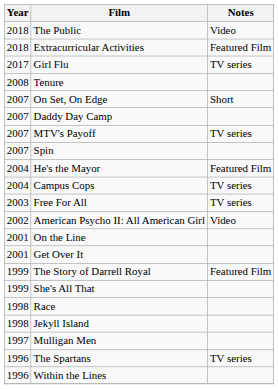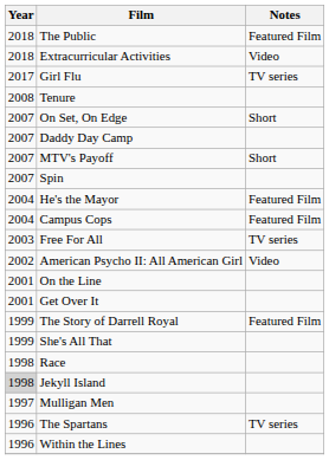 <table class="wikitable">
 <tr>
 <th>Year</th>
 <th>Film</th>
 <th>Notes</th>
 </tr>
 <tr>
 <td>2018</td>
 <td>The Public</td>
-<td>Video</td>
+<td>Featured Film</td>
 </tr>
 <tr>
 <td>2018</td>
 <td>Extracurricular Activities</td>
-<td>Featured Film</td>
+<td>Video</td>
 </tr>
 <tr>
 <td>2017</td>
 <td>Girl Flu</td>
 <td>TV series</td>
 </tr>
 <tr>
 <td>2008</td>
 <td>Tenure</td>
 <td></td>
 </tr>
 <tr>
 <td>2007</td>
 <td>On Set, On Edge</td>
 <td>Short</td>
 </tr>
 <tr>
 <td>2007</td>
 <td>Daddy Day Camp</td>
 <td></td>
 </tr>
 <tr>
 <td>2007</td>
 <td>MTV's Payoff</td>
-<td>TV series</td>
+<td>Short</td>
 </tr>
 <tr>
 <td>2007</td>
 <td>Spin</td>
 <td></td>
 </tr>
 <tr>
 <td>2004</td>
 <td>He's the Mayor</td>
 <td>Featured Film</td>
 </tr>
 <tr>
 <td>2004</td>
 <td>Campus Cops</td>
-<td>TV series</td>
+<td>Featured Film</td>
 </tr>
 <tr>
 <td>2003</td>
 <td>Free For All</td>
 <td>TV series</td>
 </tr>
 <tr>
 <td>2002</td>
 <td>American Psycho II: All American Girl</td>
 <td>Video</td>
 </tr>
 <tr>
 <td>2001</td>
 <td>On the Line</td>
 <td></td>
 </tr>
 <tr>
 <td>2001</td>
 <td>Get Over It</td>
 <td></td>
 </tr>
 <tr>
 <td>1999</td>
 <td>The Story of Darrell Royal</td>
 <td>Featured Film</td>
 </tr>
 <tr>
 <td>1999</td>
 <td>She's All That</td>
 <td></td>
 </tr>
 <tr>
 <td>1998</td>
 <td>Race</td>
 <td></td>
 </tr>
 <tr>
-<td>1998</td>
+<td style="background: lightgrey;">1998</td>
 <td>Jekyll Island</td>
 <td></td>
 </tr>
 <tr>
 <td>1997</td>
 <td>Mulligan Men</td>
 <td></td>
 </tr>
 <tr>
 <td>1996</td>
 <td>The Spartans</td>
 <td>TV series</td>
 </tr>
 <tr>
 <td>1996</td>
 <td>Within the Lines</td>
 <td></td>
 </tr>
 <tr>
 </tr>
 </table>
